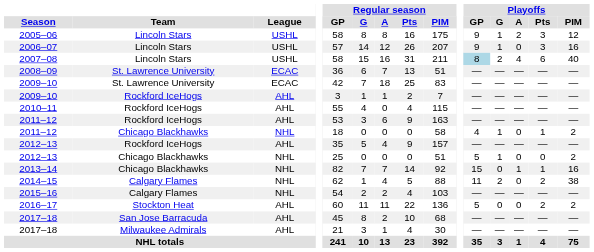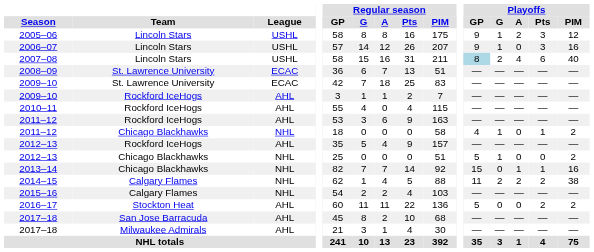 <table border="0" cellpadding="1" cellspacing="0" style="text-align:center; width:60em">
 <tr style="background:#e0e0e0;">
 <th colspan="3" style="background:#ffffff;"> </th>
 <th rowspan="100" style="background:#ffffff;"> </th>
 <th colspan="5"><a href='#'>Regular season</a></th>
 <th rowspan="100" style="background:#ffffff;"> </th>
 <th colspan="5"><a href='#'>Playoffs</a></th>
 </tr>
 <tr style="background:#e0e0e0;">
 <th><a href='#'>Season</a></th>
 <th>Team</th>
 <th>League</th>
 <th>GP</th>
 <th><a href='#'>G</a></th>
 <th><a href='#'>A</a></th>
 <th><a href='#'>Pts</a></th>
 <th><a href='#'>PIM</a></th>
 <th>GP</th>
 <th>G</th>
 <th>A</th>
 <th>Pts</th>
 <th>PIM</th>
 </tr>
 <tr>
 <td><a href='#'>2005–06</a></td>
 <td><a href='#'>Lincoln Stars</a></td>
 <td><a href='#'>USHL</a></td>
 <td>58</td>
 <td>8</td>
 <td>8</td>
 <td>16</td>
 <td>175</td>
 <td>9</td>
 <td>1</td>
 <td>2</td>
 <td>3</td>
 <td>12</td>
 </tr>
 <tr style="background:#f0f0f0;">
 <td><a href='#'>2006–07</a></td>
 <td>Lincoln Stars</td>
 <td>USHL</td>
 <td>57</td>
 <td>14</td>
 <td>12</td>
 <td>26</td>
 <td>207</td>
 <td>9</td>
 <td>1</td>
 <td>0</td>
 <td>3</td>
 <td>16</td>
 </tr>
 <tr>
 <td><a href='#'>2007–08</a></td>
 <td>Lincoln Stars</td>
 <td>USHL</td>
 <td>58</td>
 <td>15</td>
 <td>16</td>
 <td>31</td>
 <td>211</td>
 <td style="background: lightblue;">8</td>
 <td>2</td>
 <td>4</td>
 <td>6</td>
 <td>40</td>
 </tr>
 <tr style="background:#f0f0f0;">
 <td><a href='#'>2008–09</a></td>
 <td><a href='#'>St. Lawrence University</a></td>
 <td><a href='#'>ECAC</a></td>
 <td>36</td>
 <td>6</td>
 <td>7</td>
 <td>13</td>
 <td>51</td>
 <td>—</td>
 <td>—</td>
 <td>—</td>
 <td>—</td>
 <td>—</td>
 </tr>
 <tr>
 <td><a href='#'>2009–10</a></td>
 <td>St. Lawrence University</td>
 <td>ECAC</td>
 <td>42</td>
 <td>7</td>
 <td>18</td>
 <td>25</td>
 <td>83</td>
 <td>—</td>
 <td>—</td>
 <td>—</td>
 <td>—</td>
 <td>—</td>
 </tr>
 <tr style="background:#f0f0f0;">
 <td><a href='#'>2009–10</a></td>
 <td><a href='#'>Rockford IceHogs</a></td>
 <td><a href='#'>AHL</a></td>
 <td>3</td>
 <td>1</td>
 <td>1</td>
 <td>2</td>
 <td>7</td>
 <td>—</td>
 <td>—</td>
 <td>—</td>
 <td>—</td>
 <td>—</td>
 </tr>
 <tr>
 <td><a href='#'>2010–11</a></td>
 <td>Rockford IceHogs</td>
 <td>AHL</td>
 <td>55</td>
 <td>4</td>
 <td>0</td>
 <td>4</td>
 <td>115</td>
 <td>—</td>
 <td>—</td>
 <td>—</td>
 <td>—</td>
 <td>—</td>
 </tr>
 <tr style="background:#f0f0f0;">
 <td><a href='#'>2011–12</a></td>
 <td>Rockford IceHogs</td>
 <td>AHL</td>
 <td>53</td>
 <td>3</td>
 <td>6</td>
 <td>9</td>
 <td>163</td>
 <td>—</td>
 <td>—</td>
 <td>—</td>
 <td>—</td>
 <td>—</td>
 </tr>
 <tr>
 <td><a href='#'>2011–12</a></td>
 <td><a href='#'>Chicago Blackhawks</a></td>
 <td><a href='#'>NHL</a></td>
 <td>18</td>
 <td>0</td>
 <td>0</td>
 <td>0</td>
 <td>58</td>
 <td>4</td>
 <td>1</td>
 <td>0</td>
 <td>1</td>
 <td>2</td>
 </tr>
 <tr style="background:#f0f0f0;">
 <td><a href='#'>2012–13</a></td>
 <td>Rockford IceHogs</td>
 <td>AHL</td>
 <td>35</td>
 <td>5</td>
 <td>4</td>
 <td>9</td>
 <td>157</td>
 <td>—</td>
 <td>—</td>
 <td>—</td>
 <td>—</td>
 <td>—</td>
 </tr>
 <tr>
 <td><a href='#'>2012–13</a></td>
 <td>Chicago Blackhawks</td>
 <td>NHL</td>
 <td>25</td>
 <td>0</td>
 <td>0</td>
 <td>0</td>
 <td>51</td>
 <td>5</td>
 <td>1</td>
 <td>0</td>
 <td>0</td>
 <td>2</td>
 </tr>
 <tr style="background:#f0f0f0;">
 <td><a href='#'>2013–14</a></td>
 <td>Chicago Blackhawks</td>
 <td>NHL</td>
 <td>82</td>
 <td>7</td>
 <td>7</td>
 <td>14</td>
 <td>92</td>
 <td>15</td>
 <td>0</td>
 <td>1</td>
 <td>1</td>
 <td>16</td>
 </tr>
 <tr>
 <td><a href='#'>2014–15</a></td>
 <td><a href='#'>Calgary Flames</a></td>
 <td>NHL</td>
 <td>62</td>
 <td>1</td>
 <td>4</td>
 <td>5</td>
 <td>88</td>
 <td>11</td>
 <td>2</td>
-<td>0</td>
+<td>2</td>
 <td>2</td>
 <td>38</td>
 </tr>
 <tr style="background:#f0f0f0;">
 <td><a href='#'>2015–16</a></td>
 <td>Calgary Flames</td>
 <td>NHL</td>
 <td>54</td>
 <td>2</td>
 <td>2</td>
 <td>4</td>
 <td>103</td>
 <td>—</td>
 <td>—</td>
 <td>—</td>
 <td>—</td>
 <td>—</td>
 </tr>
 <tr>
 <td><a href='#'>2016–17</a></td>
 <td><a href='#'>Stockton Heat</a></td>
 <td>AHL</td>
 <td>60</td>
 <td>11</td>
 <td>11</td>
 <td>22</td>
 <td>136</td>
 <td>5</td>
 <td>0</td>
 <td>0</td>
 <td>2</td>
 <td>2</td>
 </tr>
 <tr style="background:#f0f0f0;">
 <td><a href='#'>2017–18</a></td>
 <td><a href='#'>San Jose Barracuda</a></td>
 <td>AHL</td>
 <td>45</td>
 <td>8</td>
 <td>2</td>
 <td>10</td>
 <td>68</td>
 <td>—</td>
 <td>—</td>
 <td>—</td>
 <td>—</td>
 <td>—</td>
 </tr>
 <tr>
 <td>2017–18</td>
 <td><a href='#'>Milwaukee Admirals</a></td>
 <td>AHL</td>
 <td>21</td>
 <td>3</td>
 <td>1</td>
 <td>4</td>
 <td>30</td>
 <td>—</td>
 <td>—</td>
 <td>—</td>
 <td>—</td>
 <td>—</td>
 </tr>
 <tr style="background:#e0e0e0;">
 <th colspan="3">NHL totals</th>
 <th>241</th>
 <th>10</th>
 <th>13</th>
 <th>23</th>
 <th>392</th>
 <th>35</th>
 <th>3</th>
 <th>1</th>
 <th>4</th>
 <th>75</th>
 </tr>
 </table>
